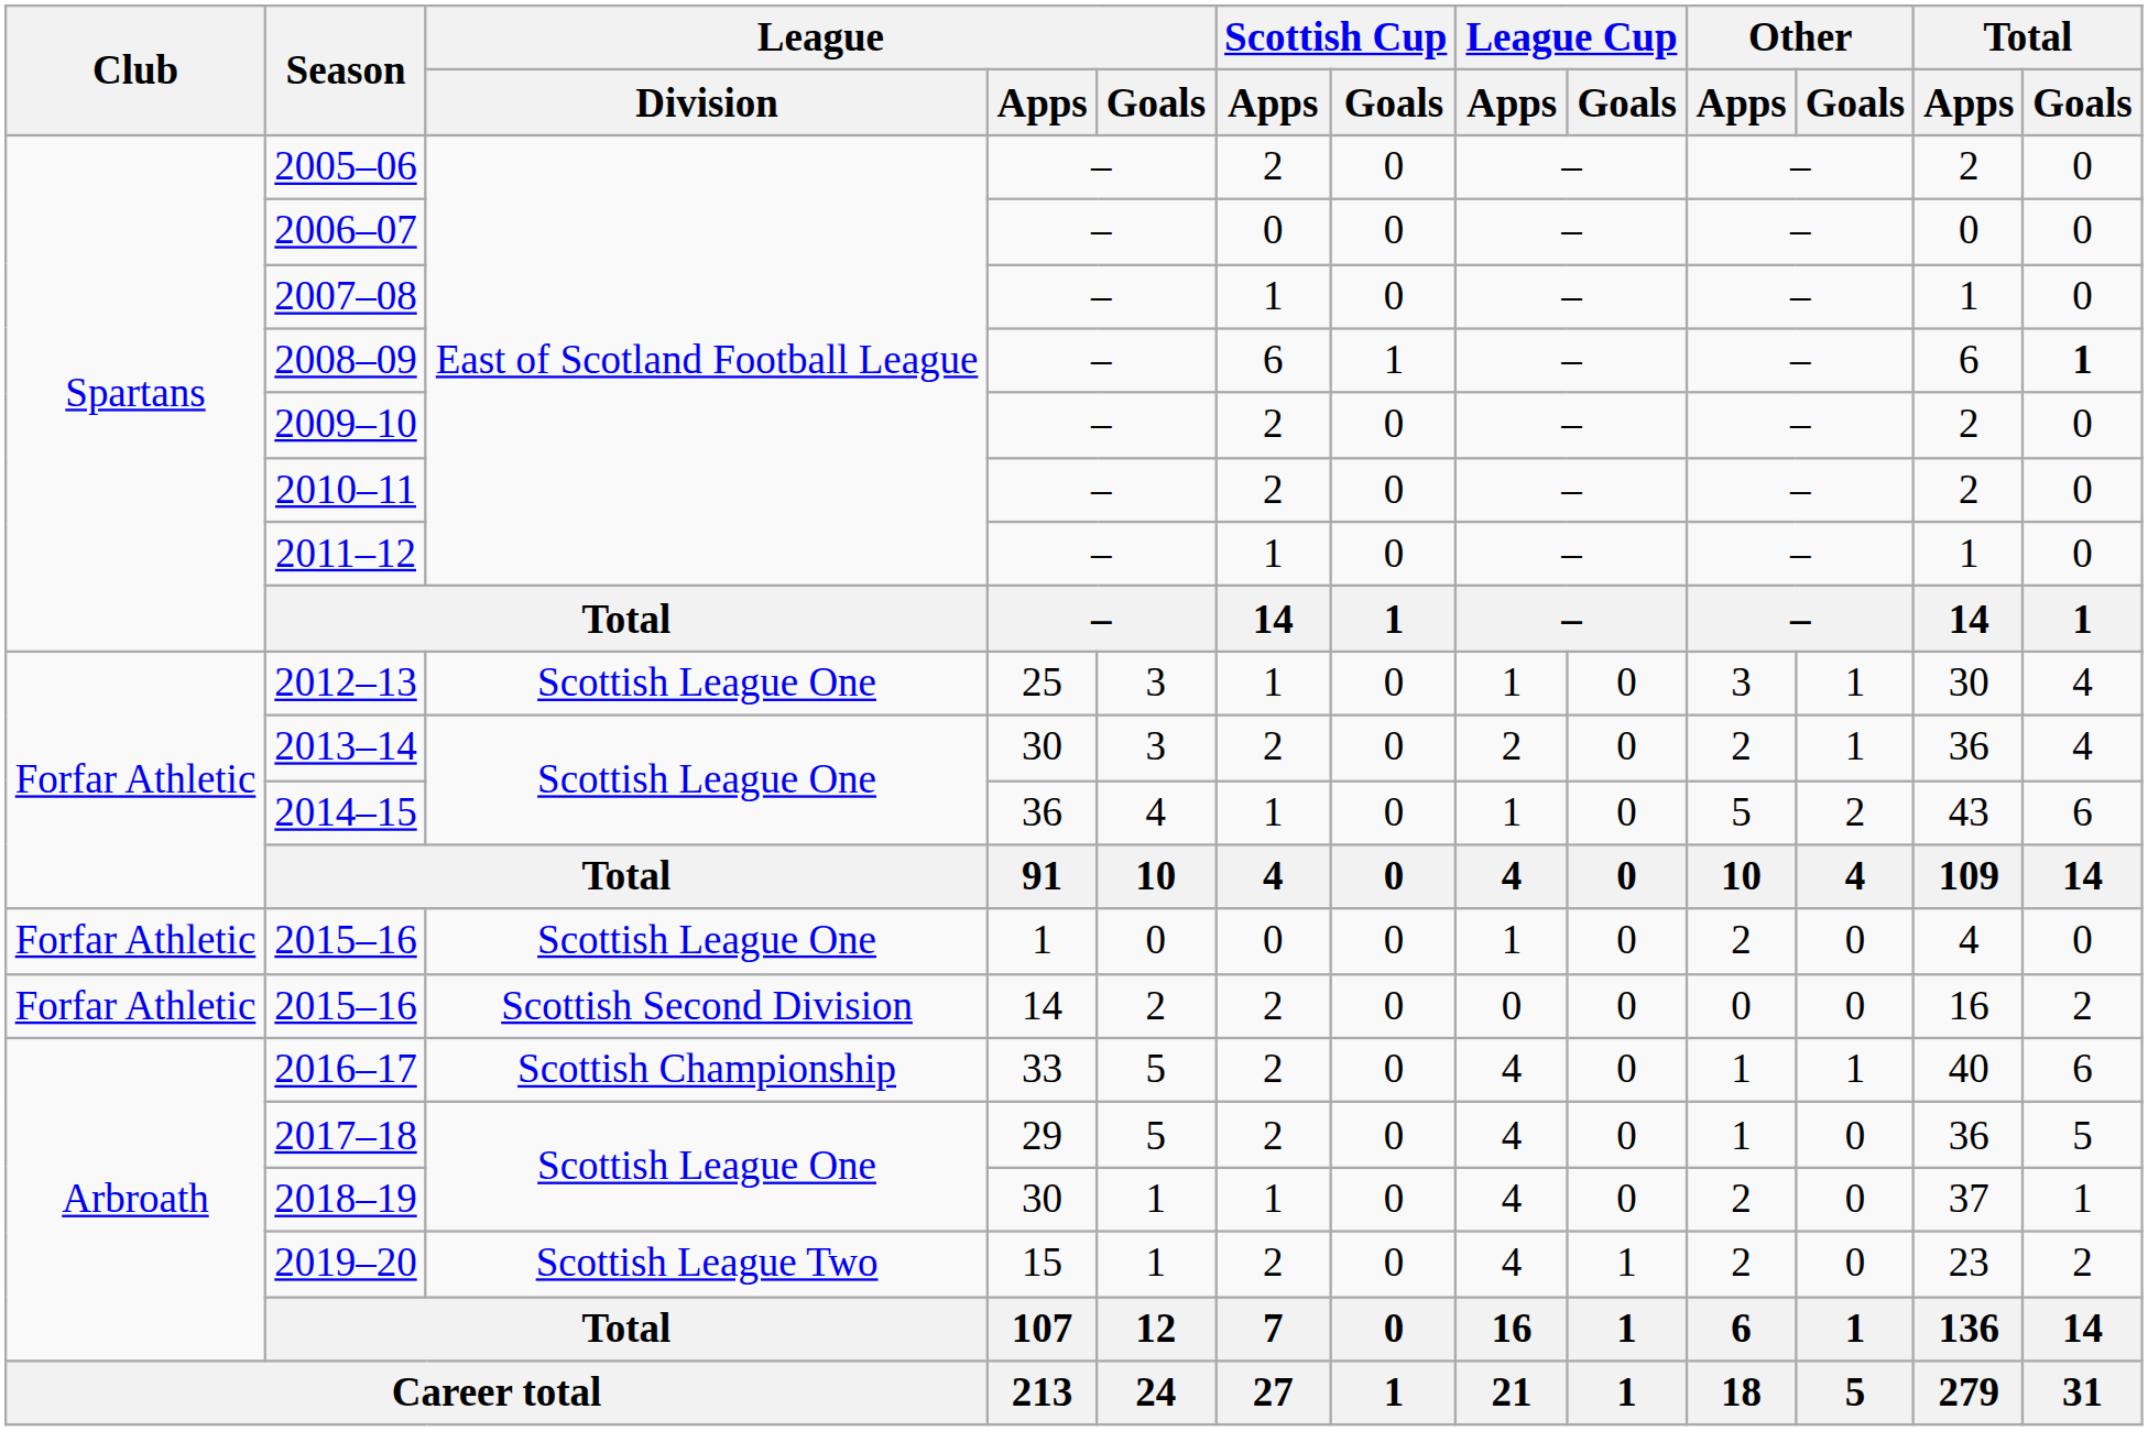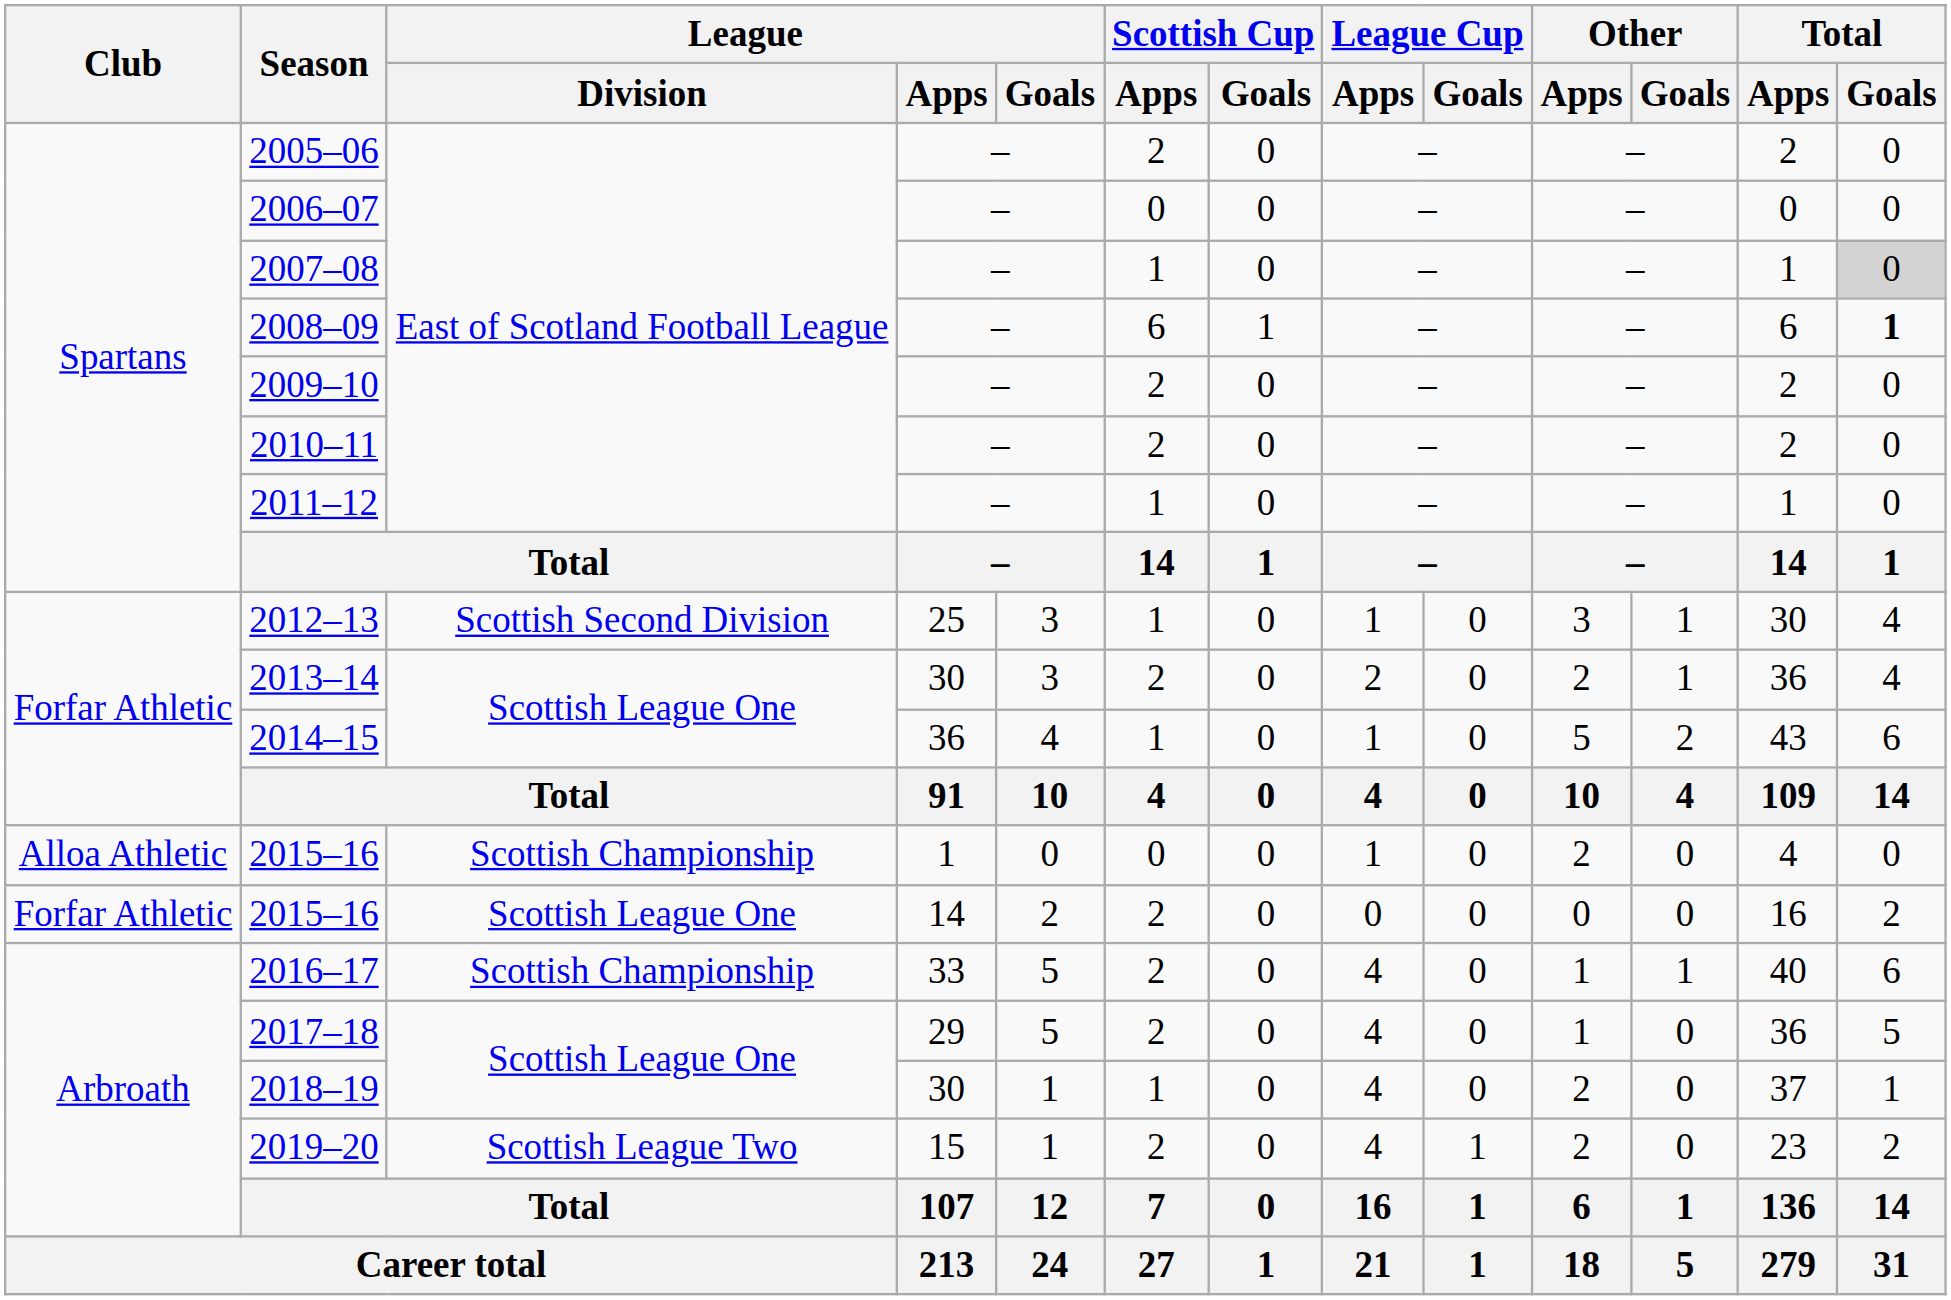 <table class="wikitable" style="text-align:center">
 <tr>
 <th rowspan="2">Club</th>
 <th rowspan="2">Season</th>
 <th colspan="3">League</th>
 <th colspan="2"><a href='#'>Scottish Cup</a></th>
 <th colspan="2"><a href='#'>League Cup</a></th>
 <th colspan="2">Other</th>
 <th colspan="2">Total</th>
 </tr>
 <tr>
 <th>Division</th>
 <th>Apps</th>
 <th>Goals</th>
 <th>Apps</th>
 <th>Goals</th>
 <th>Apps</th>
 <th>Goals</th>
 <th>Apps</th>
 <th>Goals</th>
 <th>Apps</th>
 <th>Goals</th>
 </tr>
 <tr>
 <td rowspan=8><a href='#'>Spartans</a></td>
 <td><a href='#'>2005–06</a></td>
 <td rowspan=7><a href='#'>East of Scotland Football League</a></td>
 <td colspan=2>–</td>
 <td>2</td>
 <td>0</td>
 <td colspan=2>–</td>
 <td colspan=2>–</td>
 <td>2</td>
 <td>0</td>
 </tr>
 <tr>
 <td><a href='#'>2006–07</a></td>
 <td colspan=2>–</td>
 <td>0</td>
 <td>0</td>
 <td colspan=2>–</td>
 <td colspan=2>–</td>
 <td>0</td>
 <td>0</td>
 </tr>
 <tr>
 <td><a href='#'>2007–08</a></td>
 <td colspan=2>–</td>
 <td>1</td>
 <td>0</td>
 <td colspan=2>–</td>
 <td colspan=2>–</td>
 <td>1</td>
-<td>0</td>
+<td style="background: lightgrey;">0</td>
 </tr>
 <tr>
 <td><a href='#'>2008–09</a></td>
 <td colspan=2>–</td>
 <td>6</td>
 <td>1</td>
 <td colspan=2>–</td>
 <td colspan=2>–</td>
 <td>6</td>
 <td><strong>1</strong></td>
 </tr>
 <tr>
 <td><a href='#'>2009–10</a></td>
 <td colspan=2>–</td>
 <td>2</td>
 <td>0</td>
 <td colspan=2>–</td>
 <td colspan=2>–</td>
 <td>2</td>
 <td>0</td>
 </tr>
 <tr>
 <td><a href='#'>2010–11</a></td>
 <td colspan=2>–</td>
 <td>2</td>
 <td>0</td>
 <td colspan=2>–</td>
 <td colspan=2>–</td>
 <td>2</td>
 <td>0</td>
 </tr>
 <tr>
 <td><a href='#'>2011–12</a></td>
 <td colspan=2>–</td>
 <td>1</td>
 <td>0</td>
 <td colspan=2>–</td>
 <td colspan=2>–</td>
 <td>1</td>
 <td>0</td>
 </tr>
 <tr>
 <th colspan=2=>Total</th>
 <th colspan=2>–</th>
 <th>14</th>
 <th>1</th>
 <th colspan=2>–</th>
 <th colspan=2>–</th>
 <th>14</th>
 <th>1</th>
 </tr>
 <tr>
 <td rowspan="4"><a href='#'>Forfar Athletic</a></td>
 <td><a href='#'>2012–13</a></td>
-<td><a href='#'>Scottish League One</a></td>
+<td><a href='#'>Scottish Second Division</a></td>
 <td>25</td>
 <td>3</td>
 <td>1</td>
 <td>0</td>
 <td>1</td>
 <td>0</td>
 <td>3</td>
 <td>1</td>
 <td>30</td>
 <td>4</td>
 </tr>
 <tr>
 <td><a href='#'>2013–14</a></td>
 <td rowspan="2"><a href='#'>Scottish League One</a></td>
 <td>30</td>
 <td>3</td>
 <td>2</td>
 <td>0</td>
 <td>2</td>
 <td>0</td>
 <td>2</td>
 <td>1</td>
 <td>36</td>
 <td>4</td>
 </tr>
 <tr>
 <td><a href='#'>2014–15</a></td>
 <td>36</td>
 <td>4</td>
 <td>1</td>
 <td>0</td>
 <td>1</td>
 <td>0</td>
 <td>5</td>
 <td>2</td>
 <td>43</td>
 <td>6</td>
 </tr>
 <tr>
 <th colspan="2">Total</th>
 <th>91</th>
 <th>10</th>
 <th>4</th>
 <th>0</th>
 <th>4</th>
 <th>0</th>
 <th>10</th>
 <th>4</th>
 <th>109</th>
 <th>14</th>
 </tr>
 <tr>
-<td><a href='#'>Forfar Athletic</a></td>
+<td><a href='#'>Alloa Athletic</a></td>
 <td><a href='#'>2015–16</a></td>
-<td><a href='#'>Scottish League One</a></td>
+<td><a href='#'>Scottish Championship</a></td>
 <td>1</td>
 <td>0</td>
 <td>0</td>
 <td>0</td>
 <td>1</td>
 <td>0</td>
 <td>2</td>
 <td>0</td>
 <td>4</td>
 <td>0</td>
 </tr>
 <tr>
 <td><a href='#'>Forfar Athletic</a></td>
 <td><a href='#'>2015–16</a></td>
-<td><a href='#'>Scottish Second Division</a></td>
+<td><a href='#'>Scottish League One</a></td>
 <td>14</td>
 <td>2</td>
 <td>2</td>
 <td>0</td>
 <td>0</td>
 <td>0</td>
 <td>0</td>
 <td>0</td>
 <td>16</td>
 <td>2</td>
 </tr>
 <tr>
 <td rowspan="5"><a href='#'>Arbroath</a></td>
 <td><a href='#'>2016–17</a></td>
 <td><a href='#'>Scottish Championship</a></td>
 <td>33</td>
 <td>5</td>
 <td>2</td>
 <td>0</td>
 <td>4</td>
 <td>0</td>
 <td>1</td>
 <td>1</td>
 <td>40</td>
 <td>6</td>
 </tr>
 <tr>
 <td><a href='#'>2017–18</a></td>
 <td rowspan=2><a href='#'>Scottish League One</a></td>
 <td>29</td>
 <td>5</td>
 <td>2</td>
 <td>0</td>
 <td>4</td>
 <td>0</td>
 <td>1</td>
 <td>0</td>
 <td>36</td>
 <td>5</td>
 </tr>
 <tr>
 <td><a href='#'>2018–19</a></td>
 <td>30</td>
 <td>1</td>
 <td>1</td>
 <td>0</td>
 <td>4</td>
 <td>0</td>
 <td>2</td>
 <td>0</td>
 <td>37</td>
 <td>1</td>
 </tr>
 <tr>
 <td><a href='#'>2019–20</a></td>
 <td><a href='#'>Scottish League Two</a></td>
 <td>15</td>
 <td>1</td>
 <td>2</td>
 <td>0</td>
 <td>4</td>
 <td>1</td>
 <td>2</td>
 <td>0</td>
 <td>23</td>
 <td>2</td>
 </tr>
 <tr>
 <th colspan="2">Total</th>
 <th>107</th>
 <th>12</th>
 <th>7</th>
 <th>0</th>
 <th>16</th>
 <th>1</th>
 <th>6</th>
 <th>1</th>
 <th>136</th>
 <th>14</th>
 </tr>
 <tr>
 <th colspan="3">Career total</th>
 <th>213</th>
 <th>24</th>
 <th>27</th>
 <th>1</th>
 <th>21</th>
 <th>1</th>
 <th>18</th>
 <th>5</th>
 <th>279</th>
 <th>31</th>
 </tr>
 </table>
